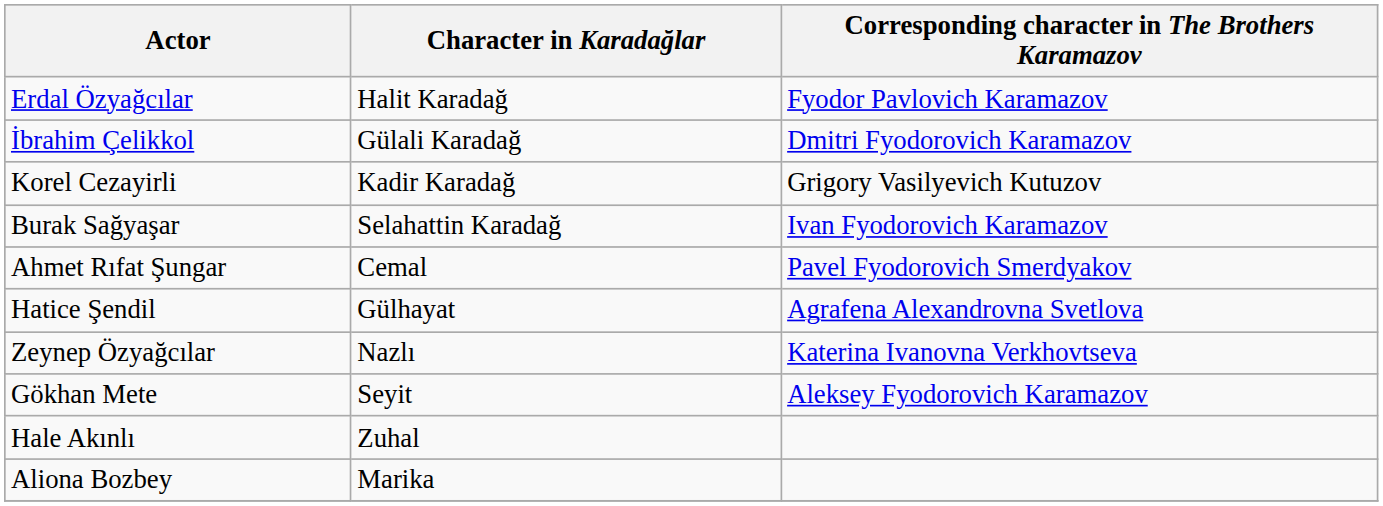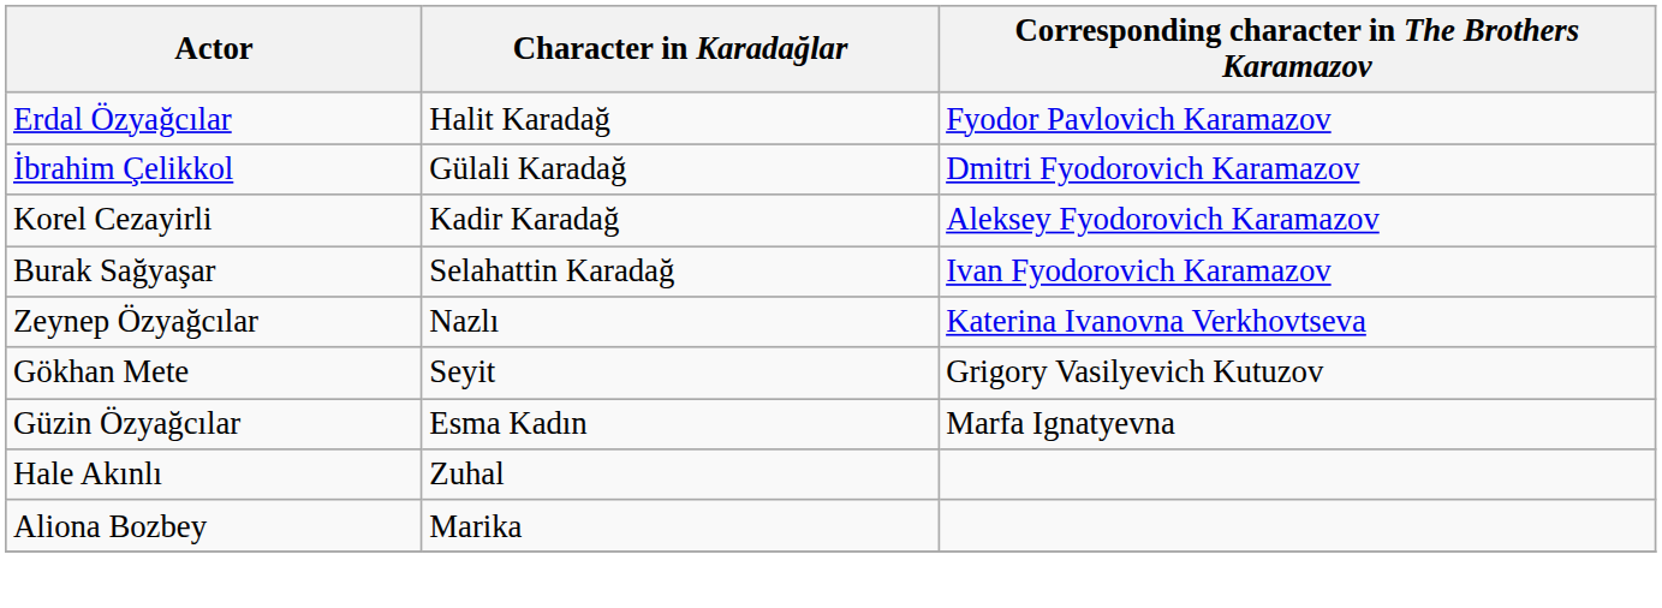 <table class="wikitable">
 <tr>
 <th width="200">Actor</th>
 <th width="250">Character in <em>Karadağlar</em></th>
 <th width="350">Corresponding character in <em>The Brothers Karamazov</em></th>
 </tr>
 <tr>
 <td><a href='#'>Erdal Özyağcılar</a></td>
 <td>Halit Karadağ</td>
 <td><a href='#'>Fyodor Pavlovich Karamazov</a></td>
 </tr>
 <tr>
 <td><a href='#'>İbrahim Çelikkol</a></td>
 <td>Gülali Karadağ</td>
 <td><a href='#'>Dmitri Fyodorovich Karamazov</a></td>
 </tr>
 <tr>
 <td>Korel Cezayirli</td>
 <td>Kadir Karadağ</td>
-<td>Grigory Vasilyevich Kutuzov</td>
+<td><a href='#'>Aleksey Fyodorovich Karamazov</a></td>
 </tr>
 <tr>
 <td>Burak Sağyaşar</td>
 <td>Selahattin Karadağ</td>
 <td><a href='#'>Ivan Fyodorovich Karamazov</a></td>
-</tr>
-<tr>
-<td>Ahmet Rıfat Şungar</td>
-<td>Cemal</td>
-<td><a href='#'>Pavel Fyodorovich Smerdyakov</a></td>
-</tr>
-<tr>
-<td>Hatice Şendil</td>
-<td>Gülhayat</td>
-<td><a href='#'>Agrafena Alexandrovna Svetlova</a></td>
 </tr>
 <tr>
 <td>Zeynep Özyağcılar</td>
 <td>Nazlı</td>
 <td><a href='#'>Katerina Ivanovna Verkhovtseva</a></td>
 </tr>
 <tr>
 <td>Gökhan Mete</td>
 <td>Seyit</td>
-<td><a href='#'>Aleksey Fyodorovich Karamazov</a></td>
+<td>Grigory Vasilyevich Kutuzov</td>
+</tr>
+<tr>
+<td>Güzin Özyağcılar</td>
+<td>Esma Kadın</td>
+<td>Marfa Ignatyevna</td>
 </tr>
 <tr>
 <td>Hale Akınlı</td>
 <td>Zuhal</td>
 <td></td>
 </tr>
 <tr>
 <td>Aliona Bozbey</td>
 <td>Marika</td>
 <td></td>
 </tr>
 <tr>
 </tr>
 </table>
